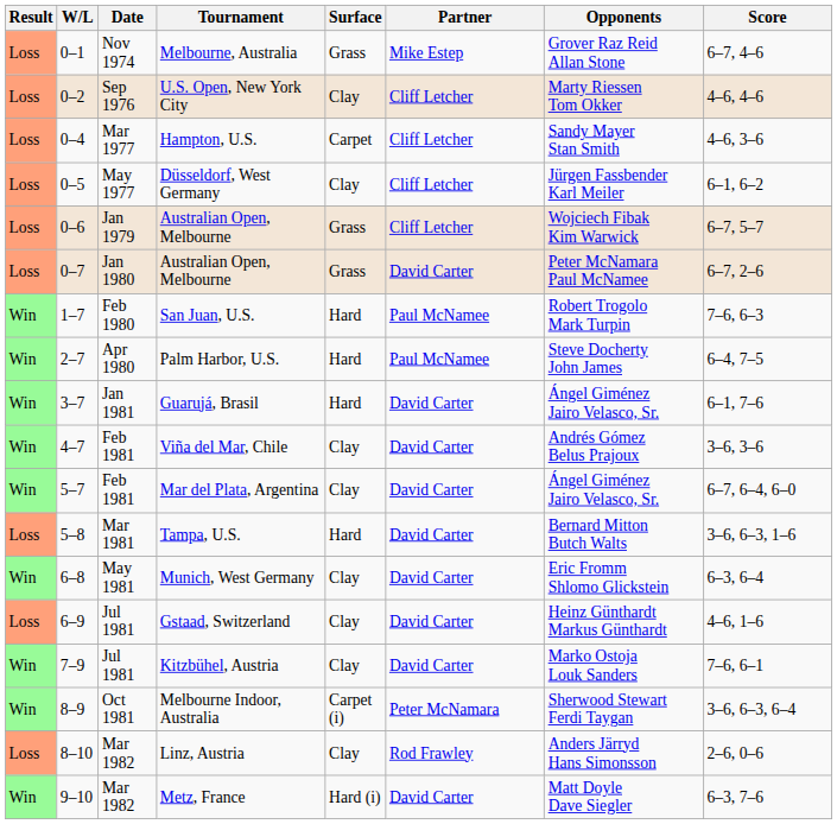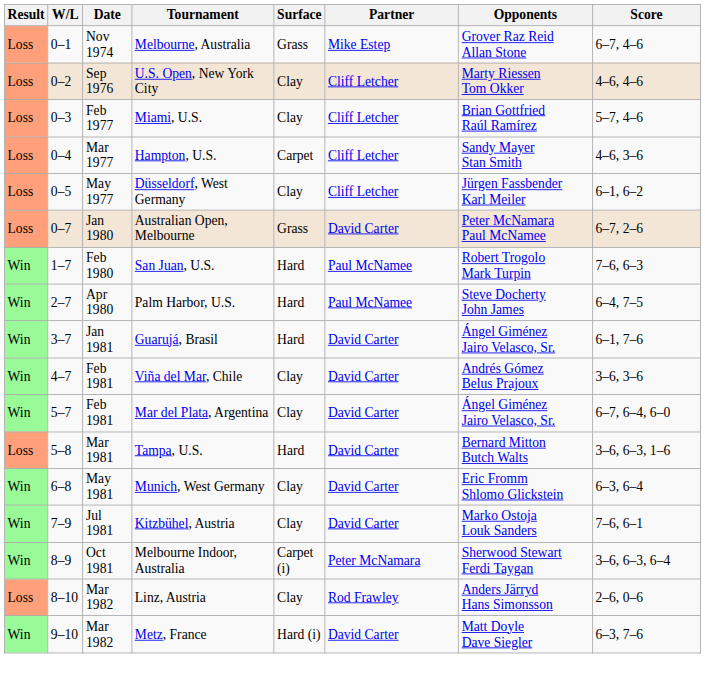 <table class="sortable wikitable">
 <tr>
 <th style="width:40px">Result</th>
 <th style="width:34px" class="unsortable">W/L</th>
 <th style="width:50px">Date</th>
 <th style="width:160px">Tournament</th>
 <th style="width:50px">Surface</th>
 <th style="width:150px">Partner</th>
 <th style="width:150px">Opponents</th>
 <th style="width:120px" class="unsortable">Score</th>
 </tr>
 <tr>
 <td style="background:#ffa07a;">Loss</td>
 <td>0–1</td>
 <td>Nov 1974</td>
 <td><a href='#'>Melbourne</a>, Australia</td>
 <td>Grass</td>
 <td> <a href='#'>Mike Estep</a></td>
 <td> <a href='#'>Grover Raz Reid</a> <br>  <a href='#'>Allan Stone</a></td>
 <td>6–7, 4–6</td>
 </tr>
 <tr style="background:#f3e6d7;">
 <td style="background:#ffa07a;">Loss</td>
 <td>0–2</td>
 <td>Sep 1976</td>
 <td><a href='#'>U.S. Open</a>, New York City</td>
 <td>Clay</td>
 <td> <a href='#'>Cliff Letcher</a></td>
 <td> <a href='#'>Marty Riessen</a> <br>  <a href='#'>Tom Okker</a></td>
 <td>4–6, 4–6</td>
 </tr>
 <tr>
 <td style="background:#ffa07a;">Loss</td>
+<td>0–3</td>
+<td>Feb 1977</td>
+<td><a href='#'>Miami</a>, U.S.</td>
+<td>Clay</td>
+<td> <a href='#'>Cliff Letcher</a></td>
+<td> <a href='#'>Brian Gottfried</a> <br>  <a href='#'>Raúl Ramírez</a></td>
+<td>5–7, 4–6</td>
+</tr>
+<tr>
+<td style="background:#ffa07a;">Loss</td>
 <td>0–4</td>
 <td>Mar 1977</td>
 <td><a href='#'>Hampton</a>, U.S.</td>
 <td>Carpet</td>
 <td> <a href='#'>Cliff Letcher</a></td>
 <td> <a href='#'>Sandy Mayer</a> <br>  <a href='#'>Stan Smith</a></td>
 <td>4–6, 3–6</td>
 </tr>
 <tr>
 <td style="background:#ffa07a;">Loss</td>
 <td>0–5</td>
 <td>May 1977</td>
 <td><a href='#'>Düsseldorf</a>, West Germany</td>
 <td>Clay</td>
 <td> <a href='#'>Cliff Letcher</a></td>
 <td> <a href='#'>Jürgen Fassbender</a> <br>  <a href='#'>Karl Meiler</a></td>
 <td>6–1, 6–2</td>
-</tr>
-<tr style="background:#f3e6d7;">
-<td style="background:#ffa07a;">Loss</td>
-<td>0–6</td>
-<td>Jan 1979</td>
-<td><a href='#'>Australian Open</a>, Melbourne</td>
-<td>Grass</td>
-<td> <a href='#'>Cliff Letcher</a></td>
-<td> <a href='#'>Wojciech Fibak</a> <br>  <a href='#'>Kim Warwick</a></td>
-<td>6–7, 5–7</td>
 </tr>
 <tr style="background:#f3e6d7;">
 <td style="background:#ffa07a;">Loss</td>
 <td>0–7</td>
 <td>Jan 1980</td>
 <td>Australian Open, Melbourne</td>
 <td>Grass</td>
 <td> <a href='#'>David Carter</a></td>
 <td> <a href='#'>Peter McNamara</a> <br>  <a href='#'>Paul McNamee</a></td>
 <td>6–7, 2–6</td>
 </tr>
 <tr>
 <td style="background:#98fb98;">Win</td>
 <td>1–7</td>
 <td>Feb 1980</td>
 <td><a href='#'>San Juan</a>, U.S.</td>
 <td>Hard</td>
 <td> <a href='#'>Paul McNamee</a></td>
 <td> <a href='#'>Robert Trogolo</a> <br>  <a href='#'>Mark Turpin</a></td>
 <td>7–6, 6–3</td>
 </tr>
 <tr>
 <td style="background:#98fb98;">Win</td>
 <td>2–7</td>
 <td>Apr 1980</td>
 <td>Palm Harbor, U.S.</td>
 <td>Hard</td>
 <td> <a href='#'>Paul McNamee</a></td>
 <td> <a href='#'>Steve Docherty</a> <br>  <a href='#'>John James</a></td>
 <td>6–4, 7–5</td>
 </tr>
 <tr>
 <td style="background:#98fb98;">Win</td>
 <td>3–7</td>
 <td>Jan 1981</td>
 <td><a href='#'>Guarujá</a>, Brasil</td>
 <td>Hard</td>
 <td> <a href='#'>David Carter</a></td>
 <td> <a href='#'>Ángel Giménez</a> <br>  <a href='#'>Jairo Velasco, Sr.</a></td>
 <td>6–1, 7–6</td>
 </tr>
 <tr>
 <td style="background:#98fb98;">Win</td>
 <td>4–7</td>
 <td>Feb 1981</td>
 <td><a href='#'>Viña del Mar</a>, Chile</td>
 <td>Clay</td>
 <td> <a href='#'>David Carter</a></td>
 <td> <a href='#'>Andrés Gómez</a> <br>  <a href='#'>Belus Prajoux</a></td>
 <td>3–6, 3–6</td>
 </tr>
 <tr>
 <td style="background:#98fb98;">Win</td>
 <td>5–7</td>
 <td>Feb 1981</td>
 <td><a href='#'>Mar del Plata</a>, Argentina</td>
 <td>Clay</td>
 <td> <a href='#'>David Carter</a></td>
 <td> <a href='#'>Ángel Giménez</a> <br>  <a href='#'>Jairo Velasco, Sr.</a></td>
 <td>6–7, 6–4, 6–0</td>
 </tr>
 <tr>
 <td style="background:#ffa07a;">Loss</td>
 <td>5–8</td>
 <td>Mar 1981</td>
 <td><a href='#'>Tampa</a>, U.S.</td>
 <td>Hard</td>
 <td> <a href='#'>David Carter</a></td>
 <td> <a href='#'>Bernard Mitton</a> <br>  <a href='#'>Butch Walts</a></td>
 <td>3–6, 6–3, 1–6</td>
 </tr>
 <tr>
 <td style="background:#98fb98;">Win</td>
 <td>6–8</td>
 <td>May 1981</td>
 <td><a href='#'>Munich</a>, West Germany</td>
 <td>Clay</td>
 <td> <a href='#'>David Carter</a></td>
 <td> <a href='#'>Eric Fromm</a> <br>  <a href='#'>Shlomo Glickstein</a></td>
 <td>6–3, 6–4</td>
 </tr>
 <tr>
-<td style="background:#ffa07a;">Loss</td>
-<td>6–9</td>
-<td>Jul 1981</td>
-<td><a href='#'>Gstaad</a>, Switzerland</td>
-<td>Clay</td>
-<td> <a href='#'>David Carter</a></td>
-<td> <a href='#'>Heinz Günthardt</a> <br>  <a href='#'>Markus Günthardt</a></td>
-<td>4–6, 1–6</td>
-</tr>
-<tr>
 <td style="background:#98fb98;">Win</td>
 <td>7–9</td>
 <td>Jul 1981</td>
 <td><a href='#'>Kitzbühel</a>, Austria</td>
 <td>Clay</td>
 <td> <a href='#'>David Carter</a></td>
 <td> <a href='#'>Marko Ostoja</a> <br>  <a href='#'>Louk Sanders</a></td>
 <td>7–6, 6–1</td>
 </tr>
 <tr>
 <td style="background:#98fb98;">Win</td>
 <td>8–9</td>
 <td>Oct 1981</td>
 <td>Melbourne Indoor, Australia</td>
 <td>Carpet (i)</td>
 <td> <a href='#'>Peter McNamara</a></td>
 <td> <a href='#'>Sherwood Stewart</a> <br>  <a href='#'>Ferdi Taygan</a></td>
 <td>3–6, 6–3, 6–4</td>
 </tr>
 <tr>
 <td style="background:#ffa07a;">Loss</td>
 <td>8–10</td>
 <td>Mar 1982</td>
 <td>Linz, Austria</td>
 <td>Clay</td>
 <td> <a href='#'>Rod Frawley</a></td>
 <td> <a href='#'>Anders Järryd</a> <br>  <a href='#'>Hans Simonsson</a></td>
 <td>2–6, 0–6</td>
 </tr>
 <tr>
 <td style="background:#98fb98;">Win</td>
 <td>9–10</td>
 <td>Mar 1982</td>
 <td><a href='#'>Metz</a>, France</td>
 <td>Hard (i)</td>
 <td> <a href='#'>David Carter</a></td>
 <td> <a href='#'>Matt Doyle</a> <br>  <a href='#'>Dave Siegler</a></td>
 <td>6–3, 7–6</td>
 </tr>
 </table>
